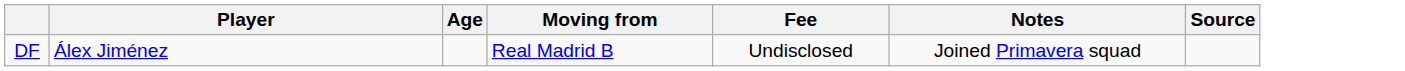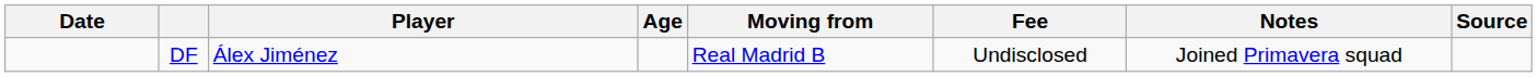 <table class="wikitable sortable">
 <tr>
+<th style="width:110px">Date</th>
 <th style="width:30px"></th>
 <th style="width:320px">Player</th>
 <th style="width:20px">Age</th>
 <th style="width:180px">Moving from</th>
 <th style="width:140px">Fee</th>
 <th style="width:240px" class="unsortable">Notes</th>
 <th style="width:35px">Source</th>
 </tr>
 <tr>
+<td></td>
 <td style="text-align:center"><a href='#'>DF</a></td>
 <td> <a href='#'>Álex Jiménez</a></td>
 <td style="text-align:center"></td>
 <td> <a href='#'>Real Madrid B</a></td>
 <td style="text-align:center">Undisclosed</td>
 <td style="text-align:center">Joined <a href='#'>Primavera</a> squad</td>
 <td></td>
 </tr>
 </table>
